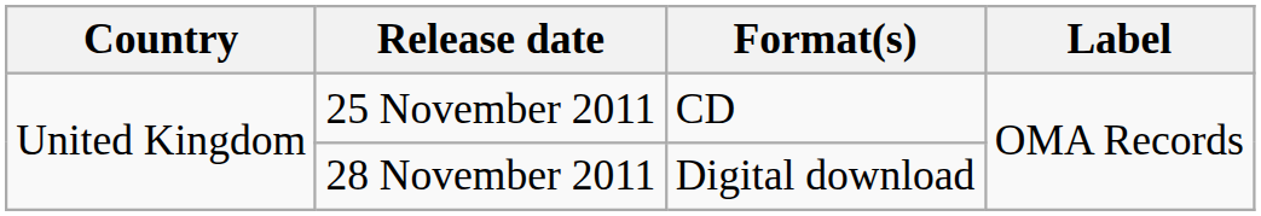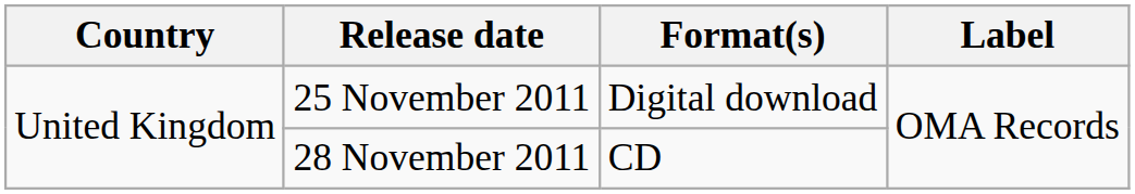 <table class="wikitable plainrowheaders">
 <tr>
 <th scope="col">Country</th>
 <th scope="col">Release date</th>
 <th scope="col">Format(s)</th>
 <th scope="col">Label</th>
 </tr>
 <tr>
 <td rowspan="2">United Kingdom</td>
 <td>25 November 2011</td>
-<td>CD</td>
+<td>Digital download</td>
 <td rowspan="2">OMA Records</td>
 </tr>
 <tr>
 <td>28 November 2011</td>
-<td>Digital download</td>
+<td>CD</td>
 </tr>
 </table>
